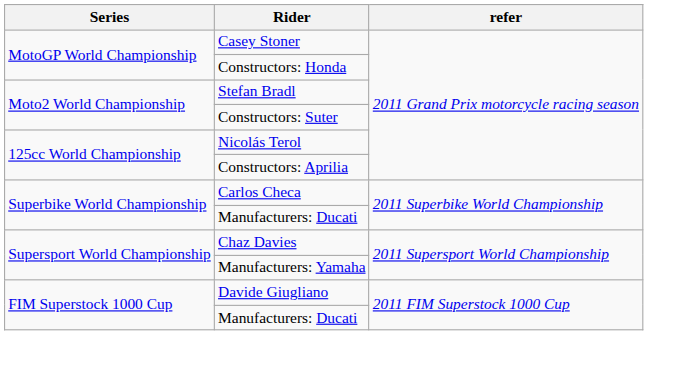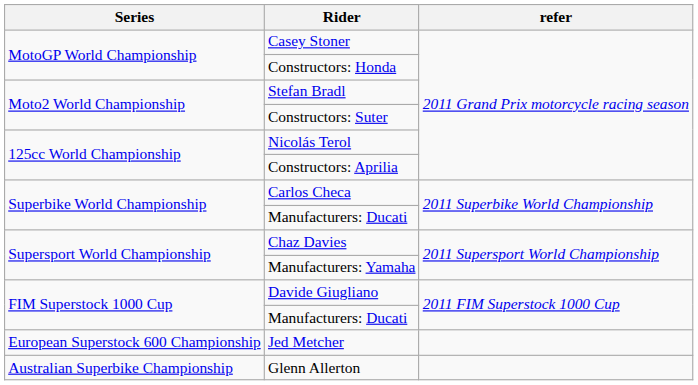 <table class="wikitable" style="font-size: 87%;">
 <tr>
 <th>Series</th>
 <th>Rider</th>
 <th>refer</th>
 </tr>
 <tr>
 <td rowspan=2><a href='#'>MotoGP World Championship</a></td>
 <td> <a href='#'>Casey Stoner</a></td>
 <td rowspan=6><em><a href='#'>2011 Grand Prix motorcycle racing season</a></em></td>
 </tr>
 <tr>
 <td>Constructors:  <a href='#'>Honda</a></td>
 </tr>
 <tr>
 <td rowspan=2><a href='#'>Moto2 World Championship</a></td>
 <td> <a href='#'>Stefan Bradl</a></td>
 </tr>
 <tr>
 <td>Constructors:  <a href='#'>Suter</a></td>
 </tr>
 <tr>
 <td rowspan=2><a href='#'>125cc World Championship</a></td>
 <td> <a href='#'>Nicolás Terol</a></td>
 </tr>
 <tr>
 <td>Constructors:  <a href='#'>Aprilia</a></td>
 </tr>
 <tr>
 <td rowspan=2><a href='#'>Superbike World Championship</a></td>
 <td> <a href='#'>Carlos Checa</a></td>
 <td rowspan=2><em><a href='#'>2011 Superbike World Championship</a></em></td>
 </tr>
 <tr>
 <td>Manufacturers:  <a href='#'>Ducati</a></td>
 </tr>
 <tr>
 <td rowspan=2><a href='#'>Supersport World Championship</a></td>
 <td> <a href='#'>Chaz Davies</a></td>
 <td rowspan=2><em><a href='#'>2011 Supersport World Championship</a></em></td>
 </tr>
 <tr>
 <td>Manufacturers:  <a href='#'>Yamaha</a></td>
 </tr>
 <tr>
 <td rowspan=2><a href='#'>FIM Superstock 1000 Cup</a></td>
 <td> <a href='#'>Davide Giugliano</a></td>
 <td rowspan=2><em><a href='#'>2011 FIM Superstock 1000 Cup</a></em></td>
 </tr>
 <tr>
 <td>Manufacturers:  <a href='#'>Ducati</a></td>
 </tr>
+<tr>
+<td><a href='#'>European Superstock 600 Championship</a></td>
+<td> <a href='#'>Jed Metcher</a></td>
+<td></td>
+</tr>
+<tr>
+<td><a href='#'>Australian Superbike Championship</a></td>
+<td> Glenn Allerton</td>
+<td></td>
+</tr>
 </table>
